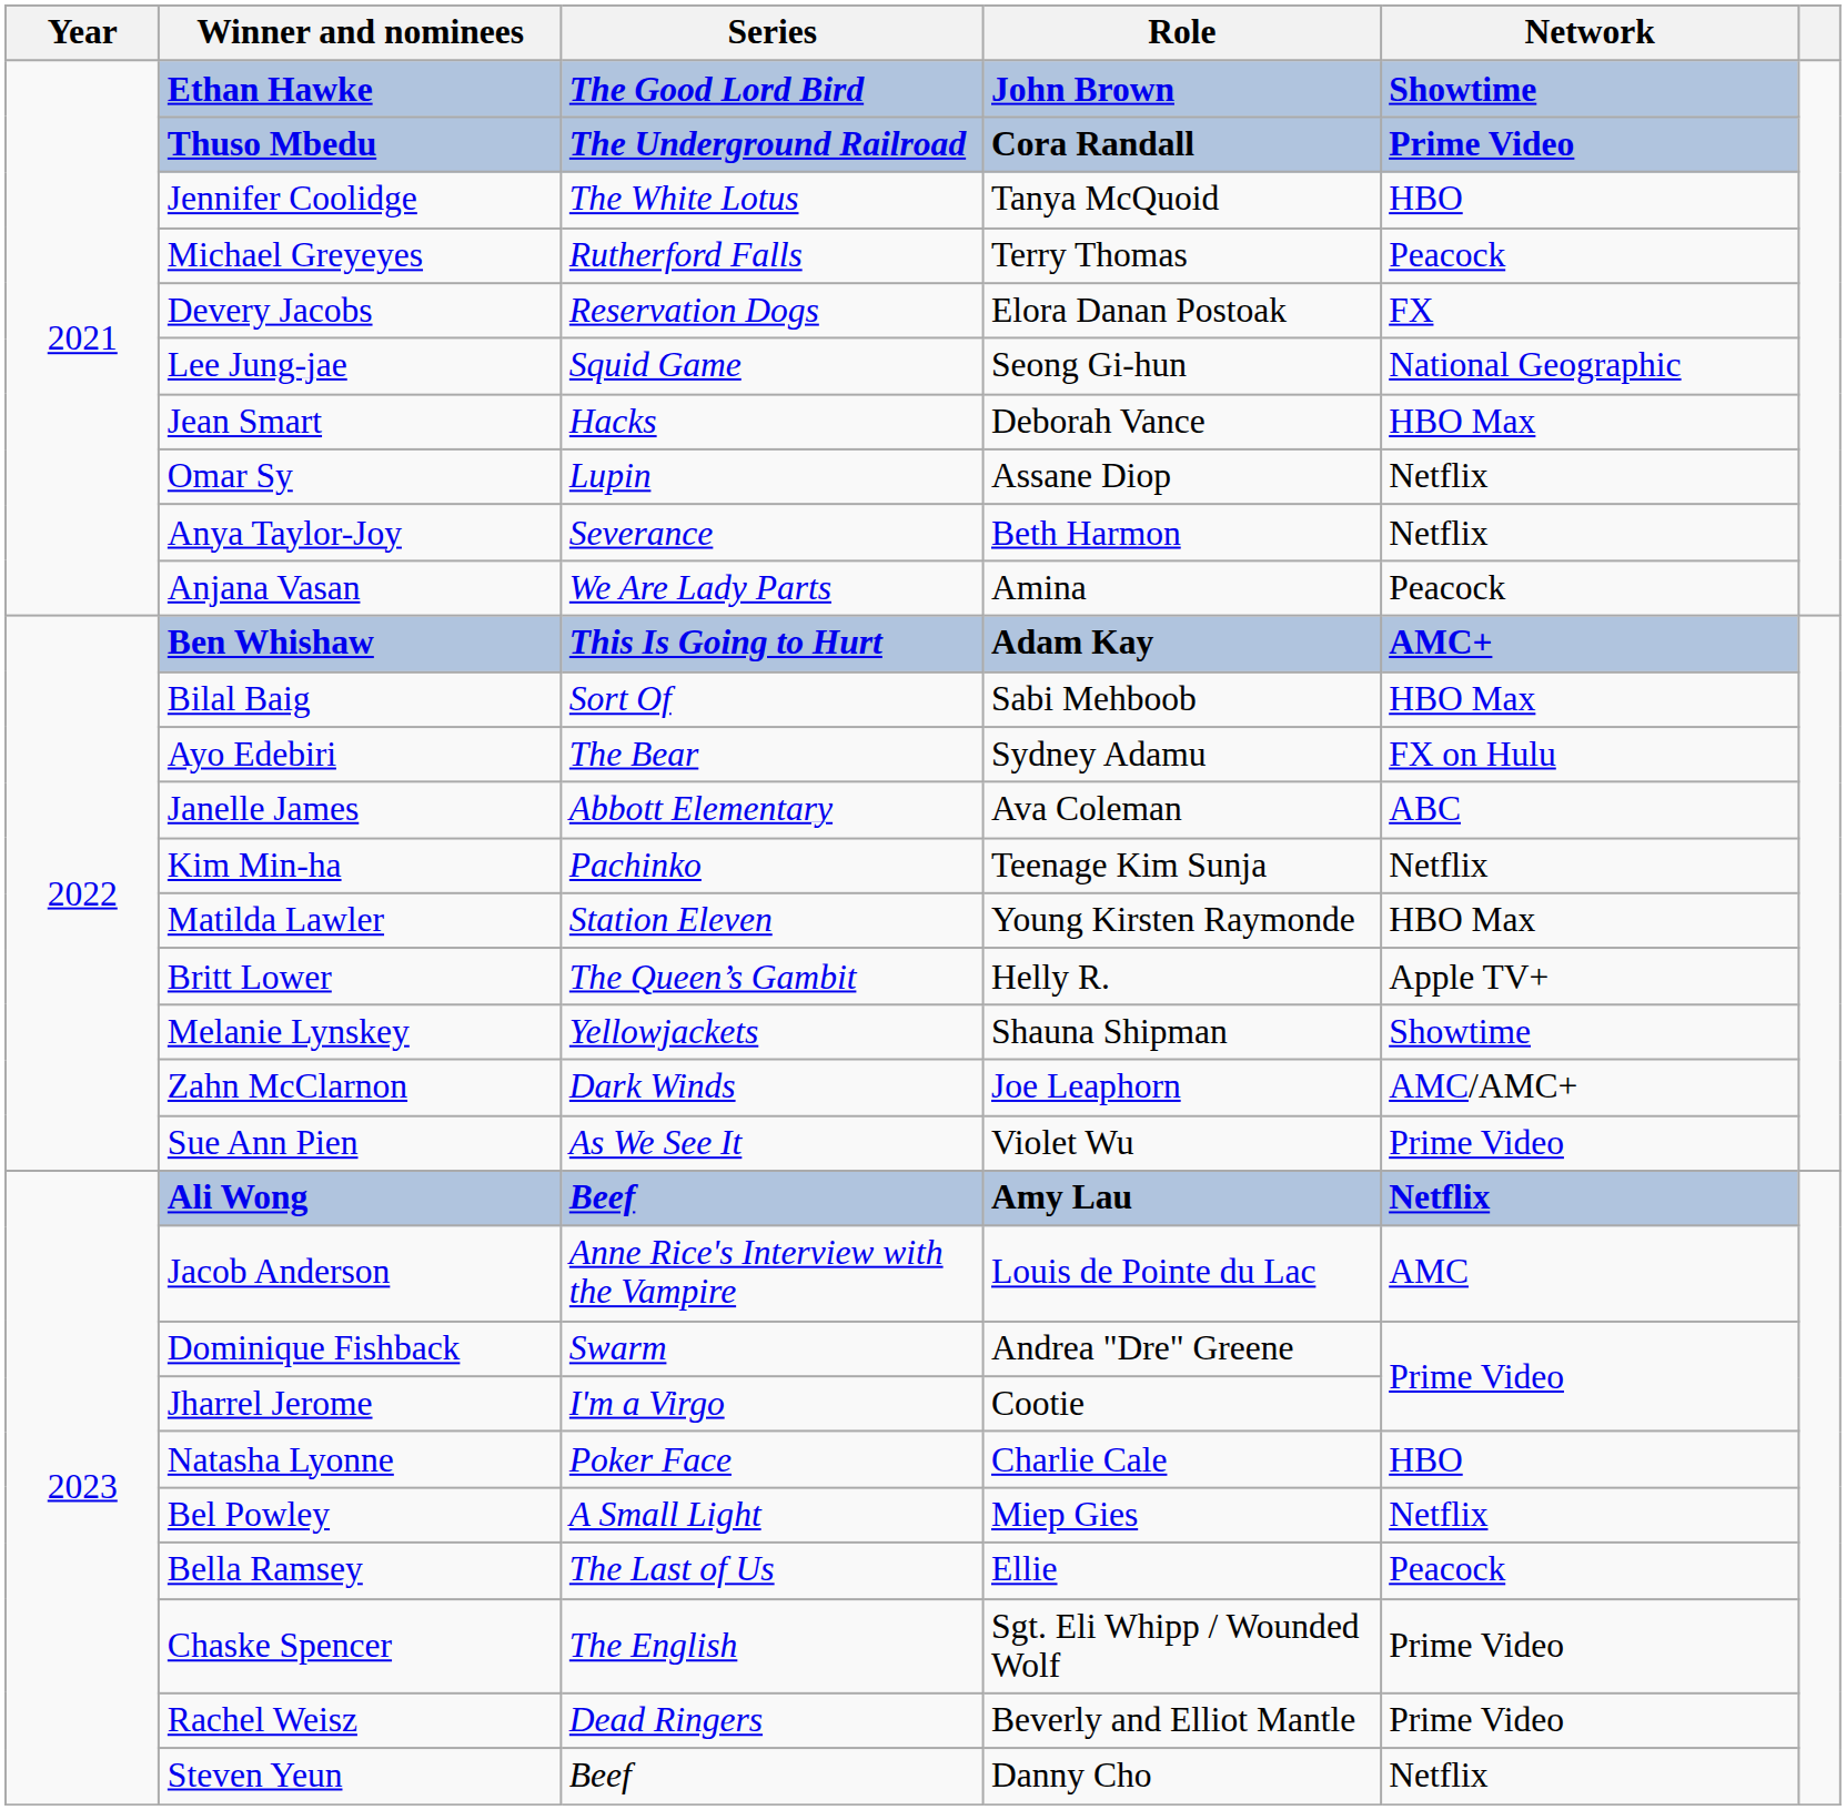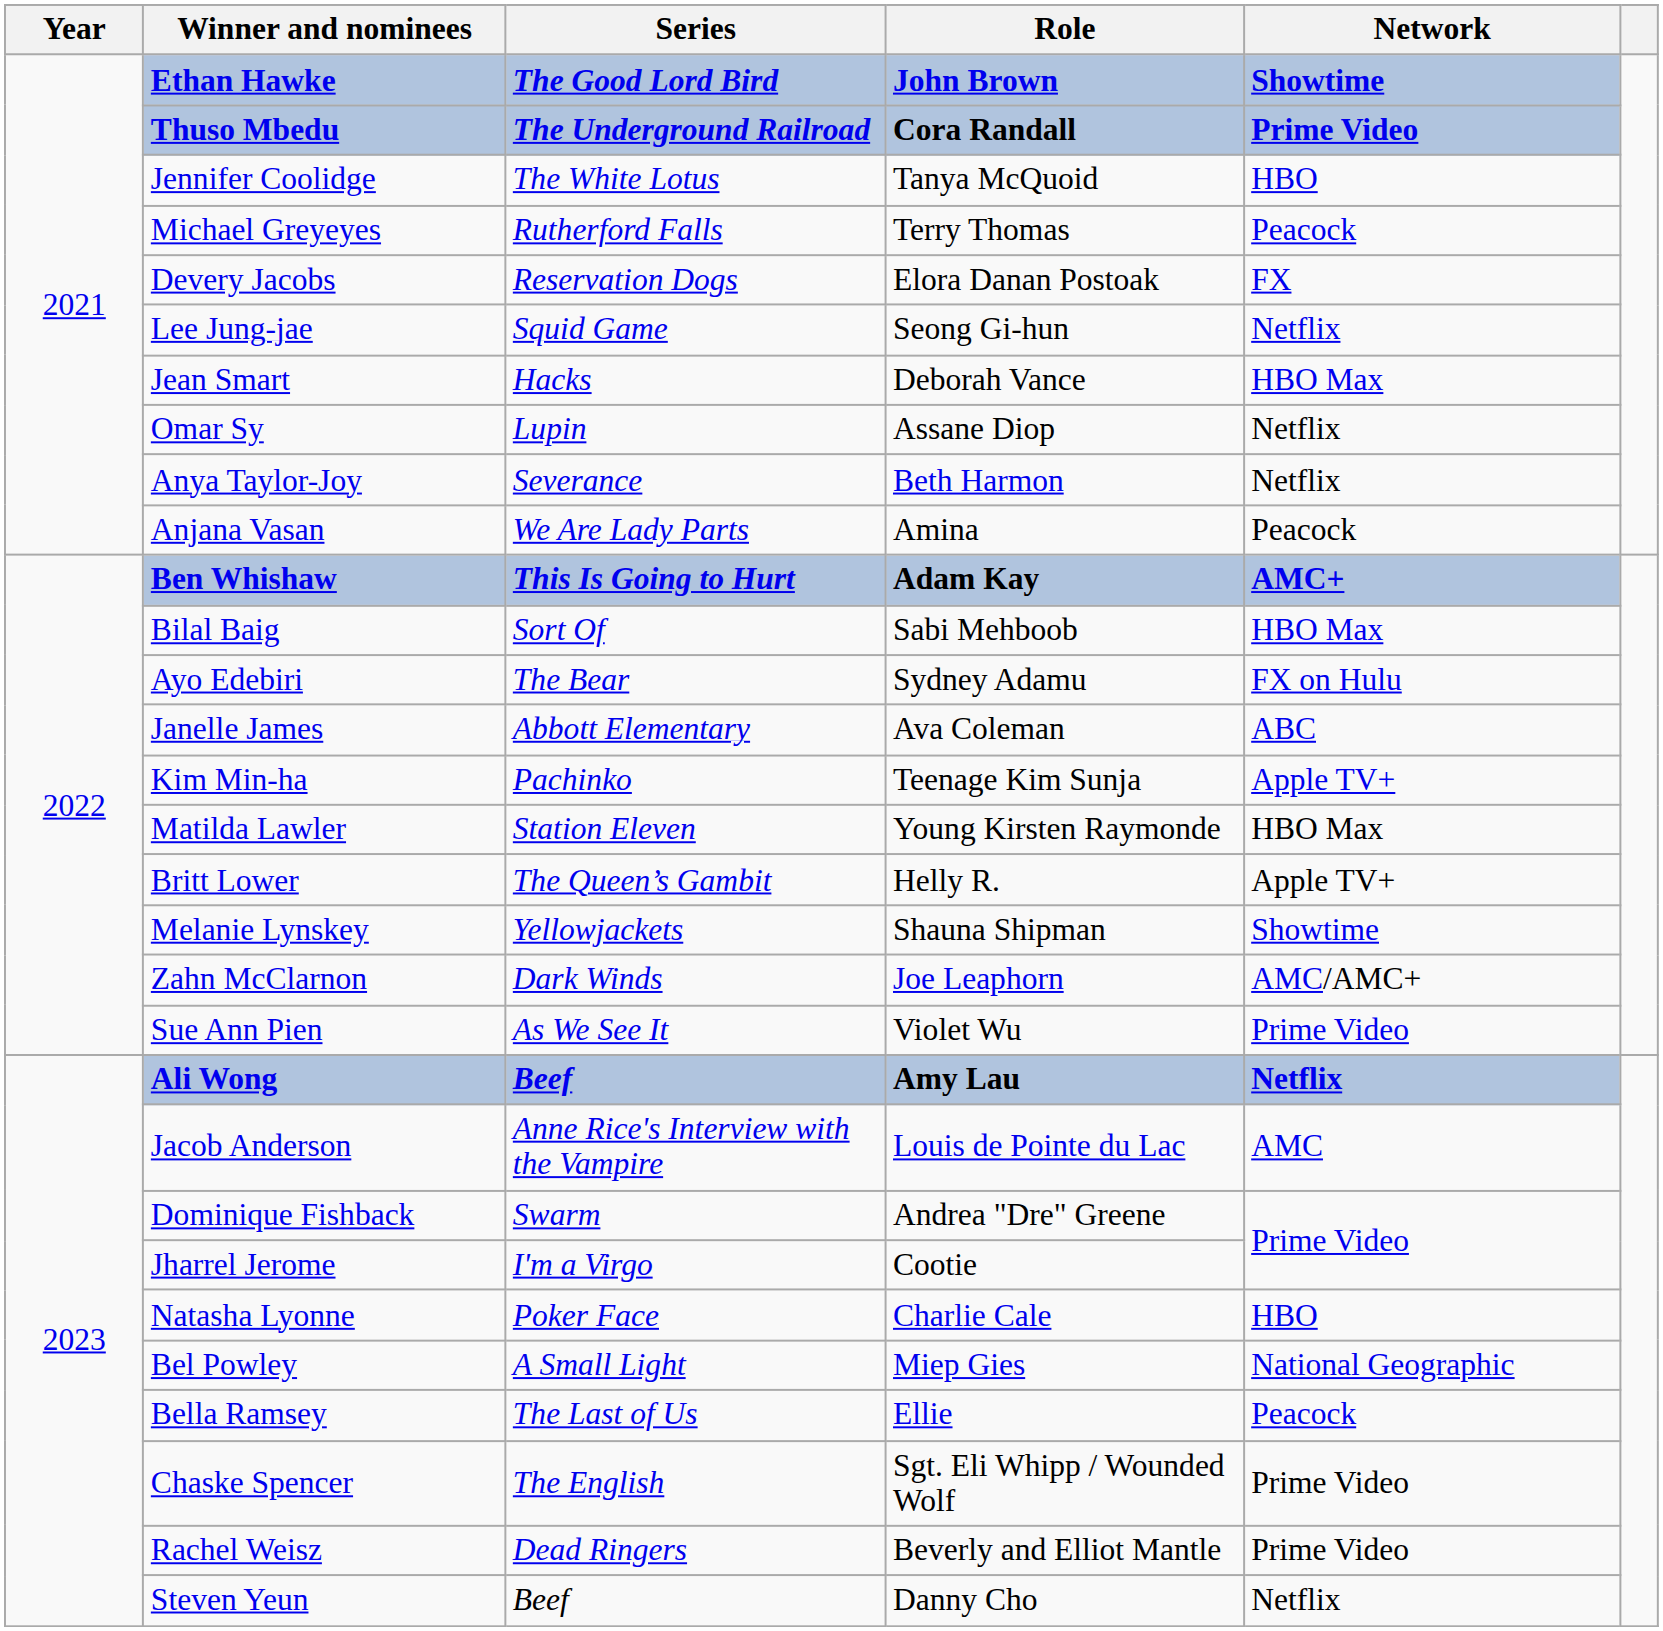 <table class="wikitable" width="95%" cellpadding="5">
 <tr>
 <th width="100"><strong>Year</strong></th>
 <th width="300"><strong>Winner and nominees</strong></th>
 <th width="300"><strong>Series</strong></th>
 <th width="300"><strong>Role</strong></th>
 <th width="300"><strong>Network</strong></th>
 <th width="25"><strong></strong></th>
 </tr>
 <tr>
 <td rowspan="10" style="text-align:center;"><a href='#'>2021</a></td>
 <td style="background:#B0C4DE"><strong><a href='#'>Ethan Hawke</a></strong></td>
 <td style="background:#B0C4DE"><strong><em><a href='#'>The Good Lord Bird</a></em></strong></td>
 <td style="background:#B0C4DE"><strong><a href='#'>John Brown</a></strong></td>
 <td style="background:#B0C4DE"><strong><a href='#'>Showtime</a></strong></td>
 <td rowspan="10" style="text-align:center;"></td>
 </tr>
 <tr>
 <td style="background:#B0C4DE"><strong><a href='#'>Thuso Mbedu</a></strong></td>
 <td style="background:#B0C4DE"><strong><em><a href='#'>The Underground Railroad</a></em></strong></td>
 <td style="background:#B0C4DE"><strong>Cora Randall</strong></td>
 <td style="background:#B0C4DE"><strong><a href='#'>Prime Video</a></strong></td>
 </tr>
 <tr>
 <td><a href='#'>Jennifer Coolidge</a></td>
 <td><em><a href='#'>The White Lotus</a></em></td>
 <td>Tanya McQuoid</td>
 <td><a href='#'>HBO</a></td>
 </tr>
 <tr>
 <td><a href='#'>Michael Greyeyes</a></td>
 <td><em><a href='#'>Rutherford Falls</a></em></td>
 <td>Terry Thomas</td>
 <td><a href='#'>Peacock</a></td>
 </tr>
 <tr>
 <td><a href='#'>Devery Jacobs</a></td>
 <td><em><a href='#'>Reservation Dogs</a></em></td>
 <td>Elora Danan Postoak</td>
 <td><a href='#'>FX</a></td>
 </tr>
 <tr>
 <td><a href='#'>Lee Jung-jae</a></td>
 <td><em><a href='#'>Squid Game</a></em></td>
 <td>Seong Gi-hun</td>
-<td><a href='#'>National Geographic</a></td>
+<td><a href='#'>Netflix</a></td>
 </tr>
 <tr>
 <td><a href='#'>Jean Smart</a></td>
 <td><em><a href='#'>Hacks</a></em></td>
 <td>Deborah Vance</td>
 <td><a href='#'>HBO Max</a></td>
 </tr>
 <tr>
 <td><a href='#'>Omar Sy</a></td>
 <td><em><a href='#'>Lupin</a></em></td>
 <td>Assane Diop</td>
 <td>Netflix</td>
 </tr>
 <tr>
 <td><a href='#'>Anya Taylor-Joy</a></td>
 <td><em><a href='#'>Severance</a></em></td>
 <td><a href='#'>Beth Harmon</a></td>
 <td>Netflix</td>
 </tr>
 <tr>
 <td><a href='#'>Anjana Vasan</a></td>
 <td><em><a href='#'>We Are Lady Parts</a></em></td>
 <td>Amina</td>
 <td>Peacock</td>
 </tr>
 <tr>
 <td rowspan="10" style="text-align:center;"><a href='#'>2022</a></td>
 <td style="background:#B0C4DE"><strong><a href='#'>Ben Whishaw</a></strong></td>
 <td style="background:#B0C4DE"><strong><em><a href='#'>This Is Going to Hurt</a></em></strong></td>
 <td style="background:#B0C4DE"><strong>Adam Kay</strong></td>
 <td style="background:#B0C4DE"><strong><a href='#'>AMC+</a></strong></td>
 <td rowspan="10" style="text-align:center;"></td>
 </tr>
 <tr>
 <td><a href='#'>Bilal Baig</a></td>
 <td><em><a href='#'>Sort Of</a></em></td>
 <td>Sabi Mehboob</td>
 <td><a href='#'>HBO Max</a></td>
 </tr>
 <tr>
 <td><a href='#'>Ayo Edebiri</a></td>
 <td><em><a href='#'>The Bear</a></em></td>
 <td>Sydney Adamu</td>
 <td><a href='#'>FX on Hulu</a></td>
 </tr>
 <tr>
 <td><a href='#'>Janelle James</a></td>
 <td><em><a href='#'>Abbott Elementary</a></em></td>
 <td>Ava Coleman</td>
 <td><a href='#'>ABC</a></td>
 </tr>
 <tr>
 <td><a href='#'>Kim Min-ha</a></td>
 <td><em><a href='#'>Pachinko</a></em></td>
 <td>Teenage Kim Sunja</td>
-<td>Netflix</td>
+<td><a href='#'>Apple TV+</a></td>
 </tr>
 <tr>
 <td><a href='#'>Matilda Lawler</a></td>
 <td><em><a href='#'>Station Eleven</a></em></td>
 <td>Young Kirsten Raymonde</td>
 <td>HBO Max</td>
 </tr>
 <tr>
 <td><a href='#'>Britt Lower</a></td>
 <td><em><a href='#'>The Queen’s Gambit</a></em></td>
 <td>Helly R.</td>
 <td>Apple TV+</td>
 </tr>
 <tr>
 <td><a href='#'>Melanie Lynskey</a></td>
 <td><em><a href='#'>Yellowjackets</a></em></td>
 <td>Shauna Shipman</td>
 <td><a href='#'>Showtime</a></td>
 </tr>
 <tr>
 <td><a href='#'>Zahn McClarnon</a></td>
 <td><em><a href='#'>Dark Winds</a></em></td>
 <td><a href='#'>Joe Leaphorn</a></td>
 <td><a href='#'>AMC</a>/AMC+</td>
 </tr>
 <tr>
 <td><a href='#'>Sue Ann Pien</a></td>
 <td><em><a href='#'>As We See It</a></em></td>
 <td>Violet Wu</td>
 <td><a href='#'>Prime Video</a></td>
 </tr>
 <tr>
 <td rowspan="10" style="text-align:center;"><a href='#'>2023</a></td>
 <td style="background:#B0C4DE"><strong><a href='#'>Ali Wong</a></strong></td>
 <td style="background:#B0C4DE"><strong><em><a href='#'>Beef</a></em></strong></td>
 <td style="background:#B0C4DE"><strong>Amy Lau</strong></td>
 <td style="background:#B0C4DE"><strong><a href='#'>Netflix</a></strong></td>
 <td rowspan="10" style="text-align:center;"></td>
 </tr>
 <tr>
 <td><a href='#'>Jacob Anderson</a></td>
 <td><em><a href='#'>Anne Rice's Interview with the Vampire</a></em></td>
 <td><a href='#'>Louis de Pointe du Lac</a></td>
 <td><a href='#'>AMC</a></td>
 </tr>
 <tr>
 <td><a href='#'>Dominique Fishback</a></td>
 <td><em><a href='#'>Swarm</a></em></td>
 <td>Andrea "Dre" Greene</td>
 <td rowspan="2"><a href='#'>Prime Video</a></td>
 </tr>
 <tr>
 <td><a href='#'>Jharrel Jerome</a></td>
 <td><em><a href='#'>I'm a Virgo</a></em></td>
 <td>Cootie</td>
 </tr>
 <tr>
 <td><a href='#'>Natasha Lyonne</a></td>
 <td><em><a href='#'>Poker Face</a></em></td>
 <td><a href='#'>Charlie Cale</a></td>
 <td><a href='#'>HBO</a></td>
 </tr>
 <tr>
 <td><a href='#'>Bel Powley</a></td>
 <td><em><a href='#'>A Small Light</a></em></td>
 <td><a href='#'>Miep Gies</a></td>
-<td><a href='#'>Netflix</a></td>
+<td><a href='#'>National Geographic</a></td>
 </tr>
 <tr>
 <td><a href='#'>Bella Ramsey</a></td>
 <td><em><a href='#'>The Last of Us</a></em></td>
 <td><a href='#'>Ellie</a></td>
 <td><a href='#'>Peacock</a></td>
 </tr>
 <tr>
 <td><a href='#'>Chaske Spencer</a></td>
 <td><em><a href='#'>The English</a></em></td>
 <td>Sgt. Eli Whipp / Wounded Wolf</td>
 <td>Prime Video</td>
 </tr>
 <tr>
 <td><a href='#'>Rachel Weisz</a></td>
 <td><em><a href='#'>Dead Ringers</a></em></td>
 <td>Beverly and Elliot Mantle</td>
 <td>Prime Video</td>
 </tr>
 <tr>
 <td><a href='#'>Steven Yeun</a></td>
 <td><em>Beef</em></td>
 <td>Danny Cho</td>
 <td>Netflix</td>
 </tr>
 </table>
